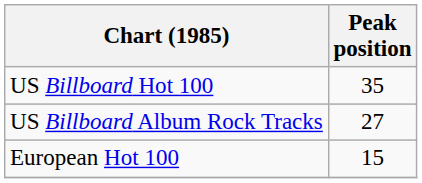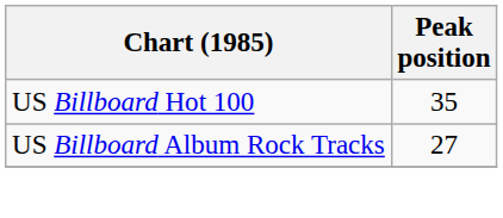 <table class="wikitable sortable">
 <tr>
 <th>Chart (1985)</th>
 <th>Peak<br>position</th>
 </tr>
 <tr>
 <td>US <a href='#'><em>Billboard</em> Hot 100</a></td>
 <td style="text-align:center;">35</td>
 </tr>
 <tr>
 <td>US <a href='#'><em>Billboard</em> Album Rock Tracks</a></td>
 <td style="text-align:center;">27</td>
 </tr>
 <tr>
-<td>European <a href='#'>Hot 100</a></td>
-<td style="text-align:center;">15</td>
-</tr>
-<tr>
 </tr>
 </table>
